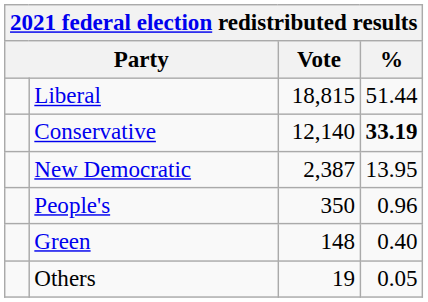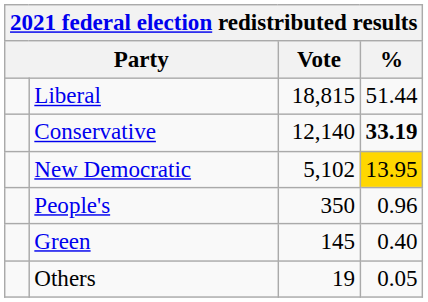 <table class="wikitable">
 <tr>
 <th colspan="4"><a href='#'>2021 federal election</a> redistributed results</th>
 </tr>
 <tr>
 <th bgcolor="#DDDDFF" width="130px" colspan="2">Party</th>
 <th bgcolor="#DDDDFF" width="50px">Vote</th>
 <th bgcolor="#DDDDFF" width="30px">%</th>
 </tr>
 <tr>
 <td> </td>
 <td><a href='#'>Liberal</a></td>
 <td align=right>18,815</td>
 <td align=right>51.44</td>
 </tr>
 <tr>
 <td> </td>
 <td><a href='#'>Conservative</a></td>
 <td align=right>12,140</td>
 <td align=right><strong>33.19</strong></td>
 </tr>
 <tr>
 <td> </td>
 <td><a href='#'>New Democratic</a></td>
-<td align=right>2,387</td>
-<td align=right>13.95</td>
+<td align=right>5,102</td>
+<td align=right style="background: gold;">13.95</td>
 </tr>
 <tr>
 <td> </td>
 <td><a href='#'>People's</a></td>
 <td align=right>350</td>
 <td align=right>0.96</td>
 </tr>
 <tr>
 <td> </td>
 <td><a href='#'>Green</a></td>
-<td align=right>148</td>
+<td align=right>145</td>
 <td align=right>0.40</td>
 </tr>
 <tr>
 <td> </td>
 <td>Others</td>
 <td align=right>19</td>
 <td align=right>0.05</td>
 </tr>
 </table>
